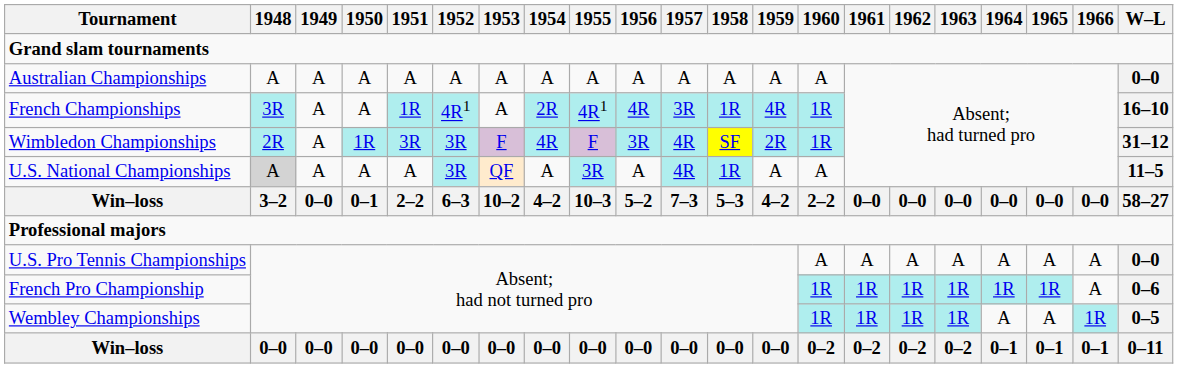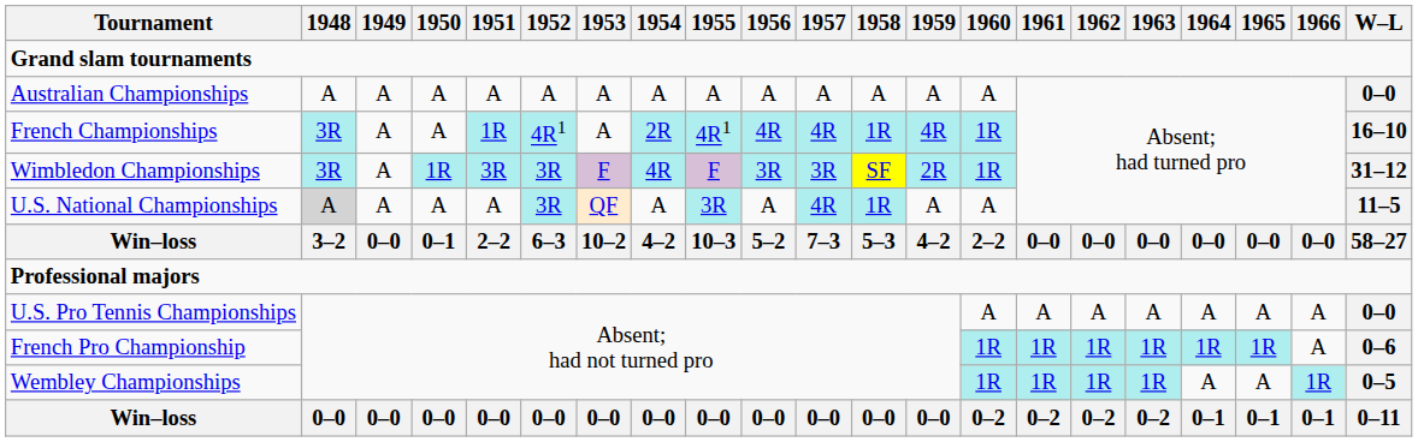 <table class="wikitable" style="text-align:center;">
 <tr>
 <th>Tournament</th>
 <th>1948</th>
 <th>1949</th>
 <th>1950</th>
 <th>1951</th>
 <th>1952</th>
 <th>1953</th>
 <th>1954</th>
 <th>1955</th>
 <th>1956</th>
 <th>1957</th>
 <th>1958</th>
 <th>1959</th>
 <th>1960</th>
 <th>1961</th>
 <th>1962</th>
 <th>1963</th>
 <th>1964</th>
 <th>1965</th>
 <th>1966</th>
 <th>W–L</th>
 </tr>
 <tr>
 <td colspan="21" style="text-align:left; font-weight:bold">Grand slam tournaments</td>
 </tr>
 <tr>
 <td style="text-align:left;"><a href='#'>Australian Championships</a></td>
 <td>A</td>
 <td>A</td>
 <td>A</td>
 <td>A</td>
 <td>A</td>
 <td>A</td>
 <td>A</td>
 <td>A</td>
 <td>A</td>
 <td>A</td>
 <td>A</td>
 <td>A</td>
 <td>A</td>
 <td rowspan="4" colspan="6">Absent;<br>had turned pro</td>
 <th>0–0</th>
 </tr>
 <tr>
 <td style="text-align:left;"><a href='#'>French Championships</a></td>
 <td style="background:#afeeee"><a href='#'>3R</a></td>
 <td>A</td>
 <td>A</td>
 <td style="background:#afeeee"><a href='#'>1R</a></td>
 <td style="background:#afeeee"><a href='#'>4R</a><sup>1</sup></td>
 <td>A</td>
 <td style="background:#afeeee"><a href='#'>2R</a></td>
 <td style="background:#afeeee"><a href='#'>4R</a><sup>1</sup></td>
 <td style="background:#afeeee"><a href='#'>4R</a></td>
-<td style="background:#afeeee"><a href='#'>3R</a></td>
+<td style="background:#afeeee"><a href='#'>4R</a></td>
 <td style="background:#afeeee"><a href='#'>1R</a></td>
 <td style="background:#afeeee"><a href='#'>4R</a></td>
 <td style="background:#afeeee"><a href='#'>1R</a></td>
 <th>16–10</th>
 </tr>
 <tr>
 <td style="text-align:left;"><a href='#'>Wimbledon Championships</a></td>
-<td style="background:#afeeee"><a href='#'>2R</a></td>
+<td style="background:#afeeee"><a href='#'>3R</a></td>
 <td>A</td>
 <td style="background:#afeeee"><a href='#'>1R</a></td>
 <td style="background:#afeeee"><a href='#'>3R</a></td>
 <td style="background:#afeeee"><a href='#'>3R</a></td>
 <td style="background:thistle"><a href='#'>F</a></td>
 <td style="background:#afeeee"><a href='#'>4R</a></td>
 <td style="background:thistle"><a href='#'>F</a></td>
 <td style="background:#afeeee"><a href='#'>3R</a></td>
-<td style="background:#afeeee"><a href='#'>4R</a></td>
+<td style="background:#afeeee"><a href='#'>3R</a></td>
 <td style="background:yellow"><a href='#'>SF</a></td>
 <td style="background:#afeeee"><a href='#'>2R</a></td>
 <td style="background:#afeeee"><a href='#'>1R</a></td>
 <th>31–12</th>
 </tr>
 <tr>
 <td style="text-align:left;"><a href='#'>U.S. National Championships</a></td>
 <td style="background: lightgrey;">A</td>
 <td>A</td>
 <td>A</td>
 <td>A</td>
 <td style="background:#afeeee"><a href='#'>3R</a></td>
 <td style="background:#ffebcd;"><a href='#'>QF</a></td>
 <td>A</td>
 <td style="background:#afeeee"><a href='#'>3R</a></td>
 <td>A</td>
 <td style="background:#afeeee"><a href='#'>4R</a></td>
 <td style="background:#afeeee"><a href='#'>1R</a></td>
 <td>A</td>
 <td>A</td>
 <th>11–5</th>
 </tr>
 <tr>
 <th>Win–loss</th>
 <th>3–2</th>
 <th>0–0</th>
 <th>0–1</th>
 <th>2–2</th>
 <th>6–3</th>
 <th>10–2</th>
 <th>4–2</th>
 <th>10–3</th>
 <th>5–2</th>
 <th>7–3</th>
 <th>5–3</th>
 <th>4–2</th>
 <th>2–2</th>
 <th>0–0</th>
 <th>0–0</th>
 <th>0–0</th>
 <th>0–0</th>
 <th>0–0</th>
 <th>0–0</th>
 <th>58–27</th>
 </tr>
 <tr>
 <td colspan="21" style="text-align:left; font-weight:bold;">Professional majors</td>
 </tr>
 <tr>
 <td style="text-align:left;"><a href='#'>U.S. Pro Tennis Championships</a></td>
 <td rowspan="3" colspan="12">Absent;<br>had not turned pro</td>
 <td>A</td>
 <td>A</td>
 <td>A</td>
 <td>A</td>
 <td>A</td>
 <td>A</td>
 <td>A</td>
 <th>0–0</th>
 </tr>
 <tr>
 <td style="text-align:left;"><a href='#'>French Pro Championship</a></td>
 <td style="background:#afeeee;"><a href='#'>1R</a></td>
 <td style="background:#afeeee;"><a href='#'>1R</a></td>
 <td style="background:#afeeee;"><a href='#'>1R</a></td>
 <td style="background:#afeeee;"><a href='#'>1R</a></td>
 <td style="background:#afeeee;"><a href='#'>1R</a></td>
 <td style="background:#afeeee;"><a href='#'>1R</a></td>
 <td>A</td>
 <th>0–6</th>
 </tr>
 <tr>
 <td style="text-align:left;"><a href='#'>Wembley Championships</a></td>
 <td style="background:#afeeee;"><a href='#'>1R</a></td>
 <td style="background:#afeeee;"><a href='#'>1R</a></td>
 <td style="background:#afeeee;"><a href='#'>1R</a></td>
 <td style="background:#afeeee;"><a href='#'>1R</a></td>
 <td>A</td>
 <td>A</td>
 <td style="background:#afeeee;"><a href='#'>1R</a></td>
 <th>0–5</th>
 </tr>
 <tr>
 <th>Win–loss</th>
 <th>0–0</th>
 <th>0–0</th>
 <th>0–0</th>
 <th>0–0</th>
 <th>0–0</th>
 <th>0–0</th>
 <th>0–0</th>
 <th>0–0</th>
 <th>0–0</th>
 <th>0–0</th>
 <th>0–0</th>
 <th>0–0</th>
 <th>0–2</th>
 <th>0–2</th>
 <th>0–2</th>
 <th>0–2</th>
 <th>0–1</th>
 <th>0–1</th>
 <th>0–1</th>
 <th>0–11</th>
 </tr>
 </table>
